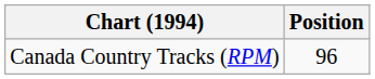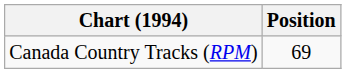 <table class="wikitable sortable">
 <tr>
 <th scope="col">Chart (1994)</th>
 <th scope="col">Position</th>
 </tr>
 <tr>
 <td>Canada Country Tracks (<em><a href='#'>RPM</a></em>)</td>
-<td align="center">96</td>
+<td align="center">69</td>
 </tr>
 </table>
